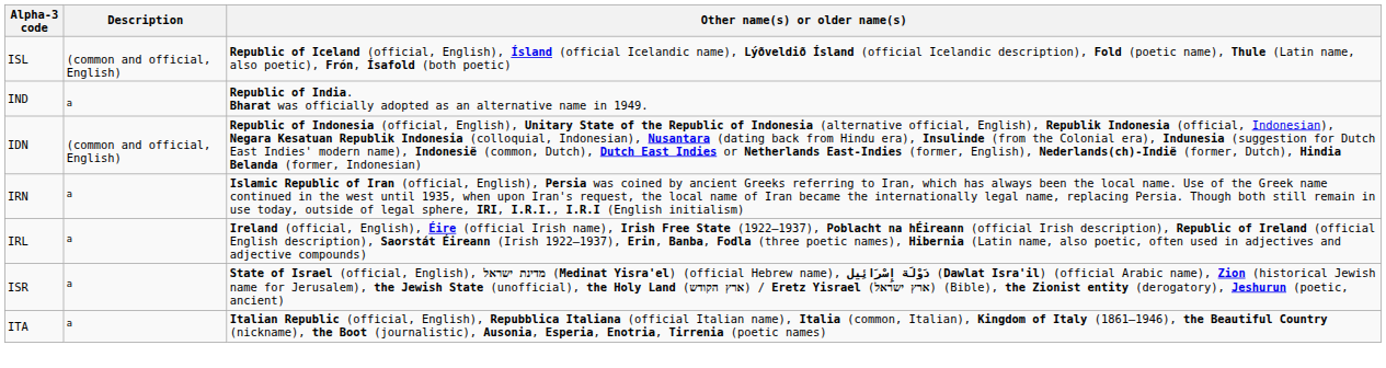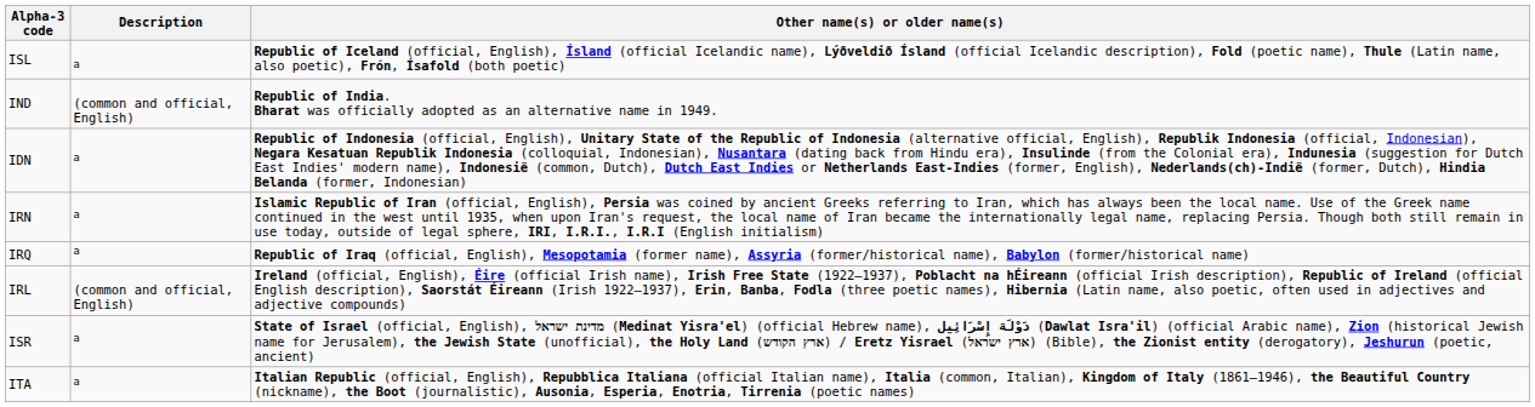 <table class="wikitable">
 <tr>
 <th>Alpha-3 code</th>
 <th width=180px>Description</th>
 <th>Other name(s) or older name(s)</th>
 </tr>
 <tr>
 <td>ISL</td>
-<td> <br>(common and official, English)</td>
+<td> <br>  <sup>a</sup></td>
 <td><strong>Republic of Iceland</strong> (official, English), <strong><a href='#'>Ísland</a></strong> (official Icelandic name), <strong>Lýðveldið Ísland</strong> (official Icelandic description), <strong>Fold</strong> (poetic name), <strong>Thule</strong> (Latin name, also poetic), <strong>Frón</strong>, <strong>Ísafold</strong> (both poetic)</td>
 </tr>
 <tr>
 <td>IND</td>
-<td> <br>  <sup>a</sup></td>
+<td> <br>(common and official, English)</td>
 <td><strong>Republic of India</strong>. <br> <strong>Bharat</strong> was officially adopted as an alternative name in 1949.</td>
 </tr>
 <tr>
 <td>IDN</td>
-<td> <br>(common and official, English)</td>
+<td>  <sup>a</sup> <br></td>
 <td><strong>Republic of Indonesia</strong> (official, English), <strong>Unitary State of the Republic of Indonesia</strong> (alternative official, English), <strong>Republik Indonesia</strong> (official, <a href='#'>Indonesian</a>), <strong>Negara Kesatuan Republik Indonesia</strong> (colloquial, Indonesian), <strong><a href='#'>Nusantara</a></strong> (dating back from Hindu era), <strong>Insulinde</strong> (from the Colonial era), <strong>Indunesia</strong> (suggestion for Dutch East Indies' modern name), <strong>Indonesië</strong> (common, Dutch), <strong><a href='#'>Dutch East Indies</a></strong> or <strong>Netherlands East-Indies</strong> (former, English), <strong>Nederlands(ch)-Indië</strong> (former, Dutch), <strong>Hindia Belanda</strong> (former, Indonesian)</td>
 </tr>
 <tr>
 <td>IRN</td>
 <td>  <sup>a</sup><br></td>
 <td><strong>Islamic Republic of Iran</strong> (official, English), <strong>Persia</strong> was coined by ancient Greeks referring to Iran, which has always been the local name. Use of the Greek name continued in the west until 1935, when upon Iran's request, the local name of Iran became the internationally legal name, replacing Persia. Though both still remain in use today, outside of legal sphere, <strong>IRI</strong>, <strong>I.R.I.</strong>, <strong>I.R.I</strong> (English initialism)</td>
 </tr>
 <tr>
+<td>IRQ</td>
+<td>  <sup>a</sup> <br></td>
+<td><strong>Republic of Iraq</strong> (official, English), <strong><a href='#'>Mesopotamia</a></strong> (former name), <strong><a href='#'>Assyria</a></strong> (former/historical name), <strong><a href='#'>Babylon</a></strong> (former/historical name)</td>
+</tr>
+<tr>
 <td>IRL</td>
-<td>  <sup>a</sup><br></td>
+<td> <br>(common and official, English)</td>
 <td><strong>Ireland</strong> (official, English), <strong><a href='#'>Éire</a></strong> (official Irish name), <strong>Irish Free State</strong> (1922–1937), <strong>Poblacht na hÉireann</strong> (official Irish description), <strong>Republic of Ireland</strong> (official English description), <strong>Saorstát Éireann</strong> (Irish 1922–1937), <strong>Erin</strong>, <strong>Banba</strong>, <strong>Fodla</strong> (three poetic names), <strong>Hibernia</strong> (Latin name, also poetic, often used in adjectives and adjective compounds)</td>
 </tr>
 <tr>
 <td>ISR</td>
 <td>  <sup>a</sup><br></td>
 <td><strong>State of Israel</strong> (official, English), <strong>מדינת ישראל</strong> (<strong>Medinat Yisra'el</strong>) (official Hebrew name), <strong>دَوْلَة إِسْرَائِيل</strong> (<strong>Dawlat Isra'il</strong>) (official Arabic name), <strong><a href='#'>Zion</a></strong> (historical Jewish name for Jerusalem), <strong>the Jewish State</strong> (unofficial), <strong>the Holy Land</strong> (<strong>ארץ הקודש</strong>) / <strong>Eretz Yisrael</strong> (<strong>ארץ ישראל</strong>) (Bible), <strong>the Zionist entity</strong> (derogatory), <strong><a href='#'>Jeshurun</a></strong> (poetic, ancient)</td>
 </tr>
 <tr>
 <td>ITA</td>
 <td>  <sup>a</sup><br></td>
 <td><strong>Italian Republic</strong> (official, English), <strong>Repubblica Italiana</strong> (official Italian name), <strong>Italia</strong> (common, Italian), <strong>Kingdom of Italy</strong> (1861–1946), <strong>the Beautiful Country</strong> (nickname), <strong>the Boot</strong> (journalistic), <strong>Ausonia</strong>, <strong>Esperia</strong>, <strong>Enotria</strong>, <strong>Tirrenia</strong> (poetic names)</td>
 </tr>
 </table>
